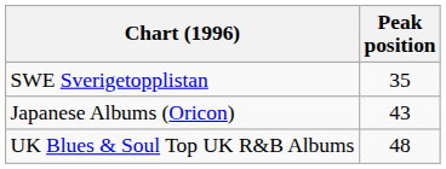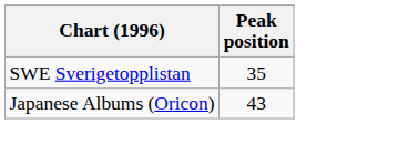 <table class="wikitable">
 <tr>
 <th>Chart (1996)</th>
 <th>Peak<br>position</th>
 </tr>
 <tr>
 <td>SWE <a href='#'>Sverigetopplistan</a></td>
 <td align="center">35</td>
 </tr>
 <tr>
 <td>Japanese Albums (<a href='#'>Oricon</a>)</td>
 <td align="center">43</td>
 </tr>
-<tr>
-<td>UK <a href='#'>Blues & Soul</a> Top UK R&B Albums</td>
-<td align="center">48</td>
-</tr>
 </table>
